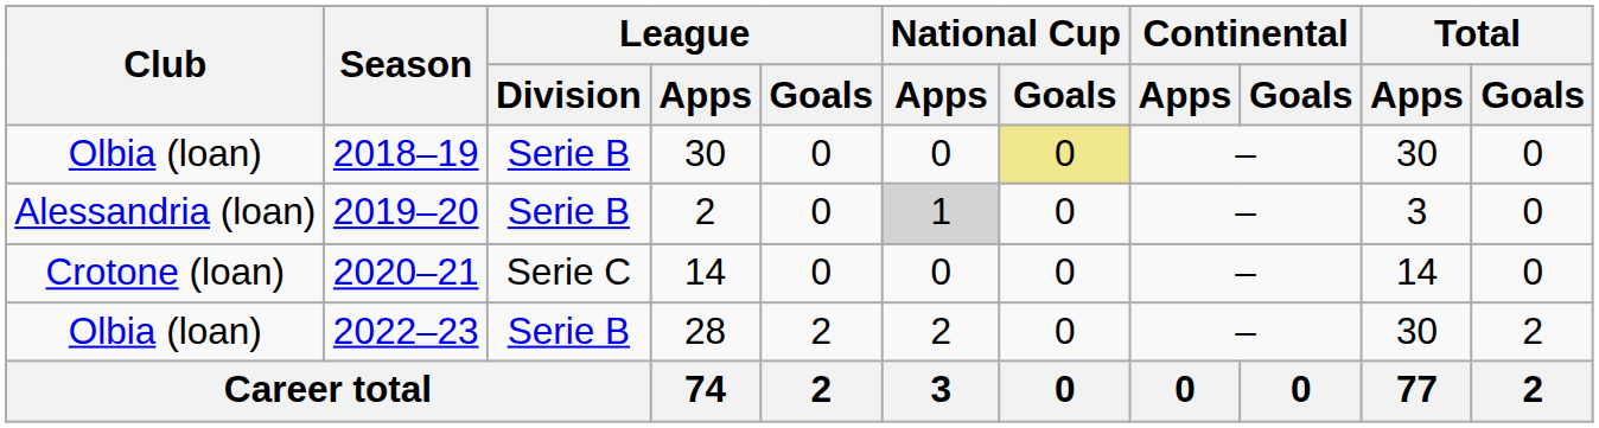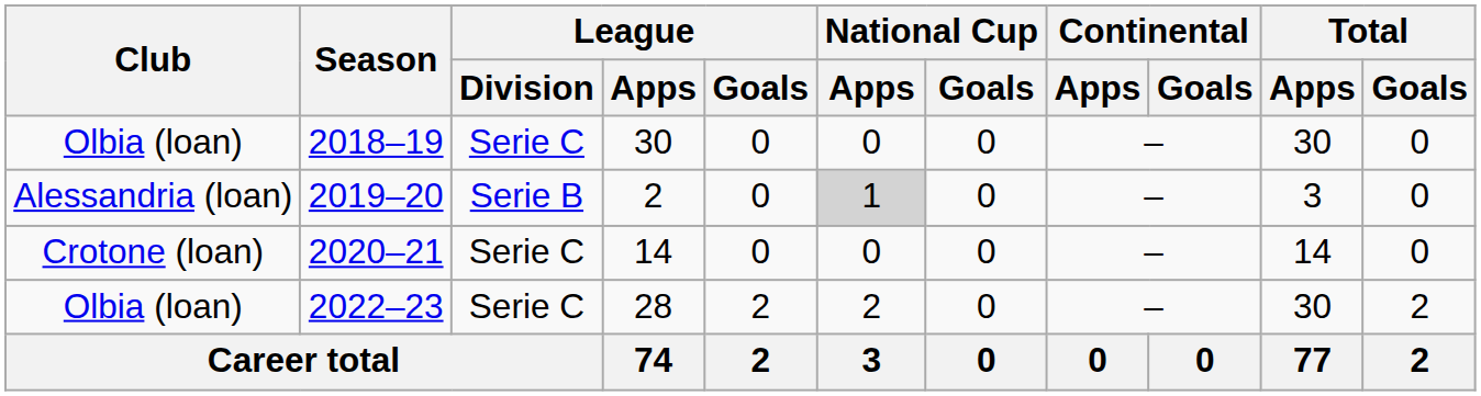 <table class="wikitable" style="text-align:center">
 <tr>
 <th rowspan="2">Club</th>
 <th rowspan="2">Season</th>
 <th colspan="3">League</th>
 <th colspan="2">National Cup</th>
 <th colspan="2">Continental</th>
 <th colspan="2">Total</th>
 </tr>
 <tr>
 <th>Division</th>
 <th>Apps</th>
 <th>Goals</th>
 <th>Apps</th>
 <th>Goals</th>
 <th>Apps</th>
 <th>Goals</th>
 <th>Apps</th>
 <th>Goals</th>
 </tr>
 <tr>
 <td><a href='#'>Olbia</a> (loan)</td>
 <td><a href='#'>2018–19</a></td>
-<td><a href='#'>Serie B</a></td>
+<td><a href='#'>Serie C</a></td>
 <td>30</td>
 <td>0</td>
 <td>0</td>
-<td style="background: khaki;">0</td>
+<td>0</td>
 <td colspan="2">–</td>
 <td>30</td>
 <td>0</td>
 </tr>
 <tr>
 <td><a href='#'>Alessandria</a> (loan)</td>
 <td><a href='#'>2019–20</a></td>
 <td><a href='#'>Serie B</a></td>
 <td>2</td>
 <td>0</td>
 <td style="background: lightgrey;">1</td>
 <td>0</td>
 <td colspan="2">–</td>
 <td>3</td>
 <td>0</td>
 </tr>
 <tr>
 <td><a href='#'>Crotone</a> (loan)</td>
 <td><a href='#'>2020–21</a></td>
 <td>Serie C</td>
 <td>14</td>
 <td>0</td>
 <td>0</td>
 <td>0</td>
 <td colspan="2">–</td>
 <td>14</td>
 <td>0</td>
 </tr>
 <tr>
 <td><a href='#'>Olbia</a> (loan)</td>
 <td><a href='#'>2022–23</a></td>
-<td><a href='#'>Serie B</a></td>
+<td>Serie C</td>
 <td>28</td>
 <td>2</td>
 <td>2</td>
 <td>0</td>
 <td colspan="2">–</td>
 <td>30</td>
 <td>2</td>
 </tr>
 <tr>
 <th colspan="3">Career total</th>
 <th>74</th>
 <th>2</th>
 <th>3</th>
 <th>0</th>
 <th>0</th>
 <th>0</th>
 <th>77</th>
 <th>2</th>
 </tr>
 </table>
